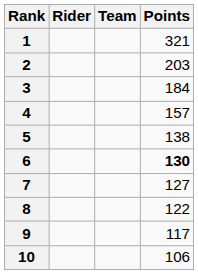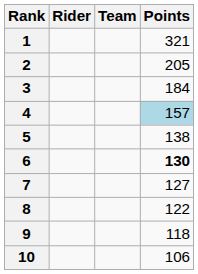 <table class="wikitable">
 <tr>
 <th scope="col">Rank</th>
 <th scope="col">Rider</th>
 <th scope="col">Team</th>
 <th scope="col">Points</th>
 </tr>
 <tr>
 <th scope="row">1</th>
 <td> </td>
 <td></td>
 <td style="text-align:right;">321</td>
 </tr>
 <tr>
 <th scope="row">2</th>
 <td></td>
 <td></td>
-<td style="text-align:right;">203</td>
+<td style="text-align:right;">205</td>
 </tr>
 <tr>
 <th scope="row">3</th>
 <td></td>
 <td></td>
 <td style="text-align:right;">184</td>
 </tr>
 <tr>
 <th scope="row">4</th>
 <td></td>
 <td></td>
-<td style="text-align:right;">157</td>
+<td style="background: lightblue; text-align:right;">157</td>
 </tr>
 <tr>
 <th scope="row">5</th>
 <td> </td>
 <td></td>
 <td style="text-align:right;">138</td>
 </tr>
 <tr>
 <th scope="row">6</th>
 <td></td>
 <td></td>
 <td style="text-align:right;"><strong>130</strong></td>
 </tr>
 <tr>
 <th scope="row">7</th>
 <td></td>
 <td></td>
 <td style="text-align:right;">127</td>
 </tr>
 <tr>
 <th scope="row">8</th>
 <td></td>
 <td></td>
 <td style="text-align:right;">122</td>
 </tr>
 <tr>
 <th scope="row">9</th>
 <td></td>
 <td></td>
-<td style="text-align:right;">117</td>
+<td style="text-align:right;">118</td>
 </tr>
 <tr>
 <th scope="row">10</th>
 <td></td>
 <td></td>
 <td style="text-align:right;">106</td>
 </tr>
 </table>
